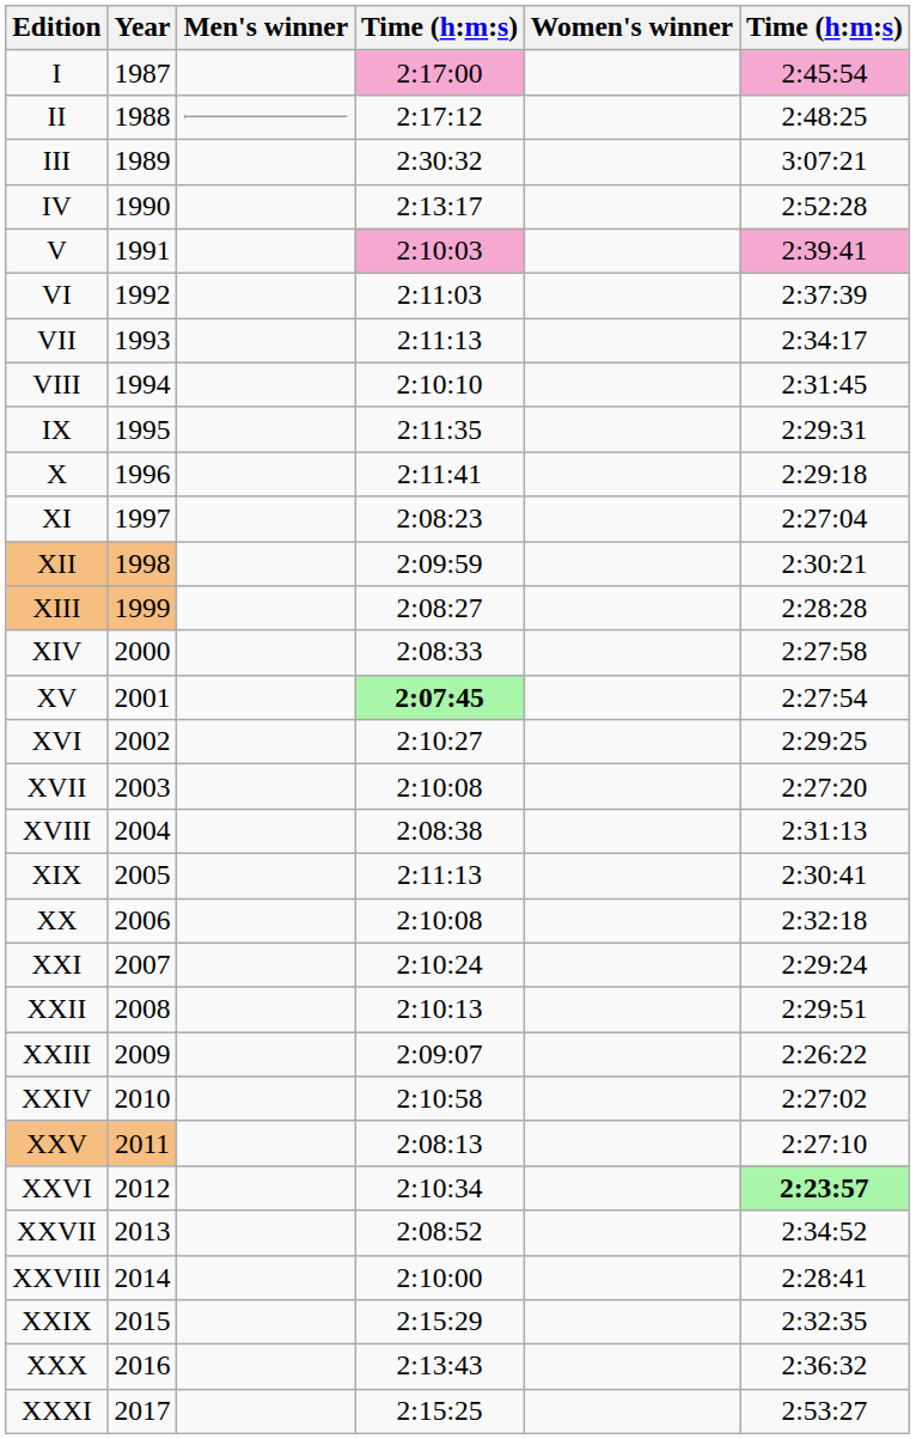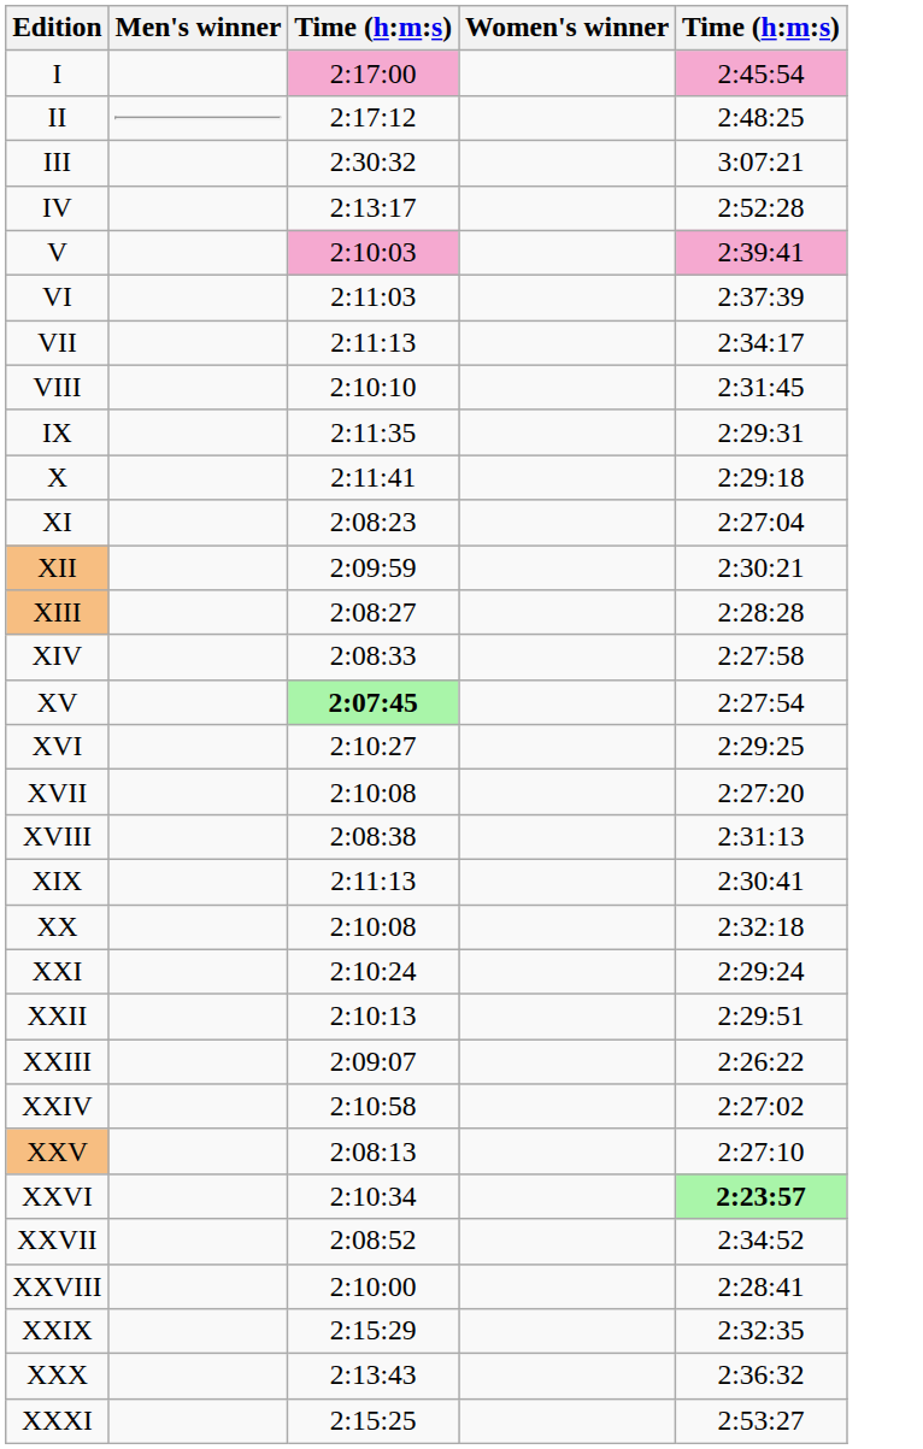 <table class="wikitable sortable" style="text-align:center">
 <tr>
 <th class=unsortable>Edition</th>
-<th>Year</th>
 <th class=unsortable>Men's winner</th>
 <th>Time (<a href='#'>h</a>:<a href='#'>m</a>:<a href='#'>s</a>)</th>
 <th class=unsortable>Women's winner</th>
 <th>Time (<a href='#'>h</a>:<a href='#'>m</a>:<a href='#'>s</a>)</th>
 </tr>
 <tr>
 <td>I</td>
-<td>1987</td>
 <td align=left></td>
 <td bgcolor=#F5A9D0>2:17:00</td>
 <td align=left></td>
 <td bgcolor=#F5A9D0>2:45:54</td>
 </tr>
 <tr>
 <td>II</td>
-<td>1988</td>
 <td align=left><hr></td>
 <td>2:17:12</td>
 <td align=left></td>
 <td>2:48:25</td>
 </tr>
 <tr>
 <td>III</td>
-<td>1989</td>
 <td align=left></td>
 <td>2:30:32</td>
 <td align=left></td>
 <td>3:07:21</td>
 </tr>
 <tr>
 <td>IV</td>
-<td>1990</td>
 <td align=left></td>
 <td>2:13:17</td>
 <td align=left></td>
 <td>2:52:28</td>
 </tr>
 <tr>
 <td>V</td>
-<td>1991</td>
 <td align=left></td>
 <td bgcolor=#F5A9D0>2:10:03</td>
 <td align=left></td>
 <td bgcolor=#F5A9D0>2:39:41</td>
 </tr>
 <tr>
 <td>VI</td>
-<td>1992</td>
 <td align=left></td>
 <td>2:11:03</td>
 <td align=left></td>
 <td>2:37:39</td>
 </tr>
 <tr>
 <td>VII</td>
-<td>1993</td>
 <td align=left></td>
 <td>2:11:13</td>
 <td align=left></td>
 <td>2:34:17</td>
 </tr>
 <tr>
 <td>VIII</td>
-<td>1994</td>
 <td align=left></td>
 <td>2:10:10</td>
 <td align=left></td>
 <td>2:31:45</td>
 </tr>
 <tr>
 <td>IX</td>
-<td>1995</td>
 <td align=left></td>
 <td>2:11:35</td>
 <td align=left></td>
 <td>2:29:31</td>
 </tr>
 <tr>
 <td>X</td>
-<td>1996</td>
 <td align=left></td>
 <td>2:11:41</td>
 <td align=left></td>
 <td>2:29:18</td>
 </tr>
 <tr>
 <td>XI</td>
-<td>1997</td>
 <td align=left></td>
 <td>2:08:23</td>
 <td align=left></td>
 <td>2:27:04</td>
 </tr>
 <tr>
 <td bgcolor=#F7BE81>XII</td>
-<td bgcolor=#F7BE81>1998</td>
 <td align=left></td>
 <td>2:09:59</td>
 <td align=left></td>
 <td>2:30:21</td>
 </tr>
 <tr>
 <td bgcolor=#F7BE81>XIII</td>
-<td bgcolor=#F7BE81>1999</td>
 <td align=left></td>
 <td>2:08:27</td>
 <td align=left></td>
 <td>2:28:28</td>
 </tr>
 <tr>
 <td>XIV</td>
-<td>2000</td>
 <td align=left></td>
 <td>2:08:33</td>
 <td align=left></td>
 <td>2:27:58</td>
 </tr>
 <tr>
 <td>XV</td>
-<td>2001</td>
 <td align=left></td>
 <td bgcolor=#A9F5A9><strong>2:07:45</strong></td>
 <td align=left></td>
 <td>2:27:54</td>
 </tr>
 <tr>
 <td>XVI</td>
-<td>2002</td>
 <td align=left></td>
 <td>2:10:27</td>
 <td align=left></td>
 <td>2:29:25</td>
 </tr>
 <tr>
 <td>XVII</td>
-<td>2003</td>
 <td align=left></td>
 <td>2:10:08</td>
 <td align=left></td>
 <td>2:27:20</td>
 </tr>
 <tr>
 <td>XVIII</td>
-<td>2004</td>
 <td align=left></td>
 <td>2:08:38</td>
 <td align=left></td>
 <td>2:31:13</td>
 </tr>
 <tr>
 <td>XIX</td>
-<td>2005</td>
 <td align=left></td>
 <td>2:11:13</td>
 <td align=left></td>
 <td>2:30:41</td>
 </tr>
 <tr>
 <td>XX</td>
-<td>2006</td>
 <td align=left></td>
 <td>2:10:08</td>
 <td align=left></td>
 <td>2:32:18</td>
 </tr>
 <tr>
 <td>XXI</td>
-<td>2007</td>
 <td align=left></td>
 <td>2:10:24</td>
 <td align=left></td>
 <td>2:29:24</td>
 </tr>
 <tr>
 <td>XXII</td>
-<td>2008</td>
 <td align=left></td>
 <td>2:10:13</td>
 <td align=left></td>
 <td>2:29:51</td>
 </tr>
 <tr>
 <td>XXIII</td>
-<td>2009</td>
 <td align=left></td>
 <td>2:09:07</td>
 <td align=left></td>
 <td>2:26:22</td>
 </tr>
 <tr>
 <td>XXIV</td>
-<td>2010</td>
 <td align=left></td>
 <td>2:10:58</td>
 <td align=left></td>
 <td>2:27:02</td>
 </tr>
 <tr>
 <td bgcolor=#F7BE81>XXV</td>
-<td bgcolor=#F7BE81>2011</td>
 <td align=left></td>
 <td>2:08:13</td>
 <td align=left></td>
 <td>2:27:10</td>
 </tr>
 <tr>
 <td>XXVI</td>
-<td>2012</td>
 <td align=left></td>
 <td>2:10:34</td>
 <td align=left></td>
 <td bgcolor=#A9F5A9><strong>2:23:57</strong></td>
 </tr>
 <tr>
 <td>XXVII</td>
-<td>2013</td>
 <td align=left></td>
 <td>2:08:52</td>
 <td align=left></td>
 <td>2:34:52</td>
 </tr>
 <tr>
 <td>XXVIII</td>
-<td>2014</td>
 <td align=left></td>
 <td>2:10:00</td>
 <td align=left></td>
 <td>2:28:41</td>
 </tr>
 <tr>
 <td>XXIX</td>
-<td>2015</td>
 <td align=left></td>
 <td>2:15:29</td>
 <td align=left></td>
 <td>2:32:35</td>
 </tr>
 <tr>
 <td>XXX</td>
-<td>2016</td>
 <td align=left></td>
 <td>2:13:43</td>
 <td align=left></td>
 <td>2:36:32</td>
 </tr>
 <tr>
 <td>XXXI</td>
-<td>2017</td>
 <td align=left></td>
 <td>2:15:25</td>
 <td align=left></td>
 <td>2:53:27</td>
 </tr>
 </table>
